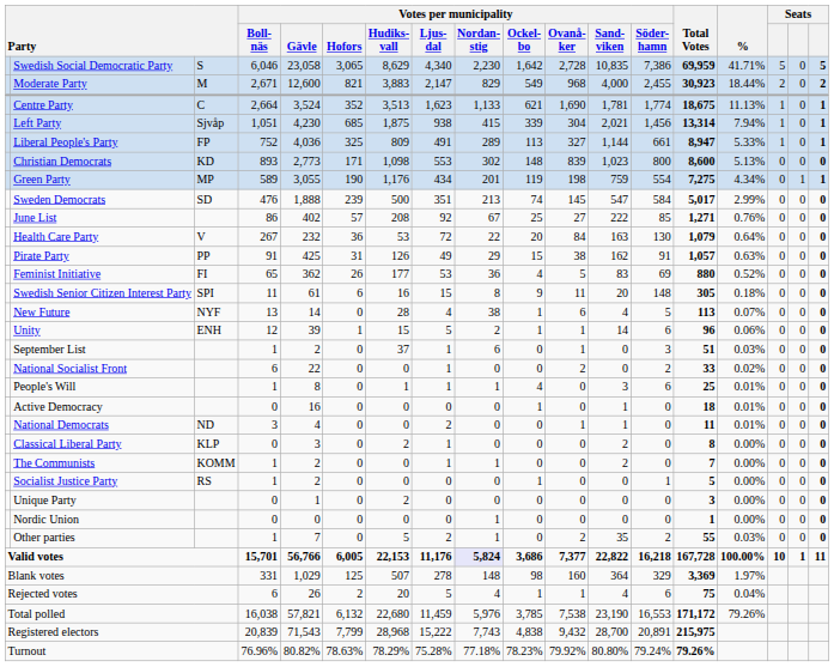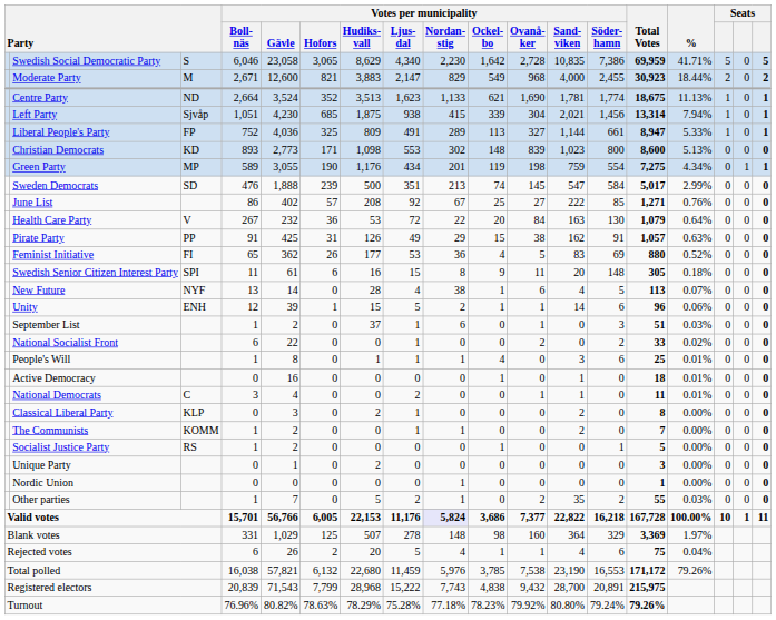 <table class="wikitable" border="1" style="text-align:right;">
 <tr>
 <th style="text-align:left;" valign=bottom rowspan=2 colspan=3>Party</th>
 <th colspan=10>Votes per municipality</th>
 <th align=center valign=bottom rowspan=2 width="50">Total Votes</th>
 <th align=center valign=bottom rowspan=2 width="50">%</th>
 <th colspan=3>Seats</th>
 </tr>
 <tr>
 <th align=center valign=bottom width="50"><a href='#'>Boll- näs</a></th>
 <th align=center valign=bottom width="50"><a href='#'>Gävle</a></th>
 <th align=center valign=bottom width="50"><a href='#'>Hofors</a></th>
 <th align=center valign=bottom width="50"><a href='#'>Hudiks- vall</a></th>
 <th align=center valign=bottom width="50"><a href='#'>Ljus- dal</a></th>
 <th align=center valign=bottom width="50"><a href='#'>Nordan- stig</a></th>
 <th align=center valign=bottom width="50"><a href='#'>Ockel- bo</a></th>
 <th align=center valign=bottom width="50"><a href='#'>Ovanå- ker</a></th>
 <th align=center valign=bottom width="50"><a href='#'>Sand- viken</a></th>
 <th align=center valign=bottom width="50"><a href='#'>Söder- hamn</a></th>
 <th align=center valign=bottom width="20"><small></small></th>
 <th align=center valign=bottom width="20"><small><a href='#'></a></small></th>
 <th align=center valign=bottom width="20"><small></small></th>
 </tr>
 <tr style="background:#CEE0F2;">
 <td></td>
 <td align=left style="white-space: nowrap;"><a href='#'>Swedish Social Democratic Party</a></td>
 <td align=left>S</td>
 <td>6,046</td>
 <td>23,058</td>
 <td>3,065</td>
 <td>8,629</td>
 <td>4,340</td>
 <td>2,230</td>
 <td>1,642</td>
 <td>2,728</td>
 <td>10,835</td>
 <td>7,386</td>
 <td><strong>69,959</strong></td>
 <td>41.71%</td>
 <td>5</td>
 <td>0</td>
 <td><strong>5</strong></td>
 </tr>
 <tr style="background:#CEE0F2;">
 <td></td>
 <td align=left><a href='#'>Moderate Party</a></td>
 <td align=left>M</td>
 <td>2,671</td>
 <td>12,600</td>
 <td>821</td>
 <td>3,883</td>
 <td>2,147</td>
 <td>829</td>
 <td>549</td>
 <td>968</td>
 <td>4,000</td>
 <td>2,455</td>
 <td><strong>30,923</strong></td>
 <td>18.44%</td>
 <td>2</td>
 <td>0</td>
 <td><strong>2</strong></td>
 </tr>
 <tr style="background:#CEE0F2; border-top:3px solid darkgray;">
 <td></td>
 <td align=left><a href='#'>Centre Party</a></td>
-<td align=left>C</td>
+<td align=left>ND</td>
 <td>2,664</td>
 <td>3,524</td>
 <td>352</td>
 <td>3,513</td>
 <td>1,623</td>
 <td>1,133</td>
 <td>621</td>
 <td>1,690</td>
 <td>1,781</td>
 <td>1,774</td>
 <td><strong>18,675</strong></td>
 <td>11.13%</td>
 <td>1</td>
 <td>0</td>
 <td><strong>1</strong></td>
 </tr>
 <tr style="background:#CEE0F2;">
 <td></td>
 <td align=left><a href='#'>Left Party</a></td>
 <td align=left>Sjvåp</td>
 <td>1,051</td>
 <td>4,230</td>
 <td>685</td>
 <td>1,875</td>
 <td>938</td>
 <td>415</td>
 <td>339</td>
 <td>304</td>
 <td>2,021</td>
 <td>1,456</td>
 <td><strong>13,314</strong></td>
 <td>7.94%</td>
 <td>1</td>
 <td>0</td>
 <td><strong>1</strong></td>
 </tr>
 <tr style="background:#CEE0F2;">
 <td></td>
 <td align=left><a href='#'>Liberal People's Party</a></td>
 <td align=left>FP</td>
 <td>752</td>
 <td>4,036</td>
 <td>325</td>
 <td>809</td>
 <td>491</td>
 <td>289</td>
 <td>113</td>
 <td>327</td>
 <td>1,144</td>
 <td>661</td>
 <td><strong>8,947</strong></td>
 <td>5.33%</td>
 <td>1</td>
 <td>0</td>
 <td><strong>1</strong></td>
 </tr>
 <tr style="background:#CEE0F2;">
 <td></td>
 <td align=left><a href='#'>Christian Democrats</a></td>
 <td align=left>KD</td>
 <td>893</td>
 <td>2,773</td>
 <td>171</td>
 <td>1,098</td>
 <td>553</td>
 <td>302</td>
 <td>148</td>
 <td>839</td>
 <td>1,023</td>
 <td>800</td>
 <td><strong>8,600</strong></td>
 <td>5.13%</td>
 <td>0</td>
 <td>0</td>
 <td><strong>0</strong></td>
 </tr>
 <tr style="background:#CEE0F2;">
 <td></td>
 <td align=left><a href='#'>Green Party</a></td>
 <td align=left>MP</td>
 <td>589</td>
 <td>3,055</td>
 <td>190</td>
 <td>1,176</td>
 <td>434</td>
 <td>201</td>
 <td>119</td>
 <td>198</td>
 <td>759</td>
 <td>554</td>
 <td><strong>7,275</strong></td>
 <td>4.34%</td>
 <td>0</td>
 <td>1</td>
 <td><strong>1</strong></td>
 </tr>
 <tr>
 <td></td>
 <td align=left><a href='#'>Sweden Democrats</a></td>
 <td align=left>SD</td>
 <td>476</td>
 <td>1,888</td>
 <td>239</td>
 <td>500</td>
 <td>351</td>
 <td>213</td>
 <td>74</td>
 <td>145</td>
 <td>547</td>
 <td>584</td>
 <td><strong>5,017</strong></td>
 <td>2.99%</td>
 <td>0</td>
 <td>0</td>
 <td><strong>0</strong></td>
 </tr>
 <tr>
 <td></td>
 <td align=left><a href='#'>June List</a></td>
 <td></td>
 <td>86</td>
 <td>402</td>
 <td>57</td>
 <td>208</td>
 <td>92</td>
 <td>67</td>
 <td>25</td>
 <td>27</td>
 <td>222</td>
 <td>85</td>
 <td><strong>1,271</strong></td>
 <td>0.76%</td>
 <td>0</td>
 <td>0</td>
 <td><strong>0</strong></td>
 </tr>
 <tr>
 <td></td>
 <td align=left><a href='#'>Health Care Party</a></td>
 <td align=left>V</td>
 <td>267</td>
 <td>232</td>
 <td>36</td>
 <td>53</td>
 <td>72</td>
 <td>22</td>
 <td>20</td>
 <td>84</td>
 <td>163</td>
 <td>130</td>
 <td><strong>1,079</strong></td>
 <td>0.64%</td>
 <td>0</td>
 <td>0</td>
 <td><strong>0</strong></td>
 </tr>
 <tr>
 <td></td>
 <td align=left><a href='#'>Pirate Party</a></td>
 <td align=left>PP</td>
 <td>91</td>
 <td>425</td>
 <td>31</td>
 <td>126</td>
 <td>49</td>
 <td>29</td>
 <td>15</td>
 <td>38</td>
 <td>162</td>
 <td>91</td>
 <td><strong>1,057</strong></td>
 <td>0.63%</td>
 <td>0</td>
 <td>0</td>
 <td><strong>0</strong></td>
 </tr>
 <tr>
 <td></td>
 <td align=left><a href='#'>Feminist Initiative</a></td>
 <td align=left>FI</td>
 <td>65</td>
 <td>362</td>
 <td>26</td>
 <td>177</td>
 <td>53</td>
 <td>36</td>
 <td>4</td>
 <td>5</td>
 <td>83</td>
 <td>69</td>
 <td><strong>880</strong></td>
 <td>0.52%</td>
 <td>0</td>
 <td>0</td>
 <td><strong>0</strong></td>
 </tr>
 <tr>
 <td></td>
 <td align=left><a href='#'>Swedish Senior Citizen Interest Party</a></td>
 <td align=left>SPI</td>
 <td>11</td>
 <td>61</td>
 <td>6</td>
 <td>16</td>
 <td>15</td>
 <td>8</td>
 <td>9</td>
 <td>11</td>
 <td>20</td>
 <td>148</td>
 <td><strong>305</strong></td>
 <td>0.18%</td>
 <td>0</td>
 <td>0</td>
 <td><strong>0</strong></td>
 </tr>
 <tr>
 <td></td>
 <td align=left><a href='#'>New Future</a></td>
 <td align=left>NYF</td>
 <td>13</td>
 <td>14</td>
 <td>0</td>
 <td>28</td>
 <td>4</td>
 <td>38</td>
 <td>1</td>
 <td>6</td>
 <td>4</td>
 <td>5</td>
 <td><strong>113</strong></td>
 <td>0.07%</td>
 <td>0</td>
 <td>0</td>
 <td><strong>0</strong></td>
 </tr>
 <tr>
 <td></td>
 <td align=left><a href='#'>Unity</a></td>
 <td align=left>ENH</td>
 <td>12</td>
 <td>39</td>
 <td>1</td>
 <td>15</td>
 <td>5</td>
 <td>2</td>
 <td>1</td>
 <td>1</td>
 <td>14</td>
 <td>6</td>
 <td><strong>96</strong></td>
 <td>0.06%</td>
 <td>0</td>
 <td>0</td>
 <td><strong>0</strong></td>
 </tr>
 <tr>
 <td></td>
 <td align=left>September List</td>
 <td></td>
 <td>1</td>
 <td>2</td>
 <td>0</td>
 <td>37</td>
 <td>1</td>
 <td>6</td>
 <td>0</td>
 <td>1</td>
 <td>0</td>
 <td>3</td>
 <td><strong>51</strong></td>
 <td>0.03%</td>
 <td>0</td>
 <td>0</td>
 <td><strong>0</strong></td>
 </tr>
 <tr>
 <td></td>
 <td align=left><a href='#'>National Socialist Front</a></td>
 <td></td>
 <td>6</td>
 <td>22</td>
 <td>0</td>
 <td>0</td>
 <td>1</td>
 <td>0</td>
 <td>0</td>
 <td>2</td>
 <td>0</td>
 <td>2</td>
 <td><strong>33</strong></td>
 <td>0.02%</td>
 <td>0</td>
 <td>0</td>
 <td><strong>0</strong></td>
 </tr>
 <tr>
 <td></td>
 <td align=left>People's Will</td>
 <td></td>
 <td>1</td>
 <td>8</td>
 <td>0</td>
 <td>1</td>
 <td>1</td>
 <td>1</td>
 <td>4</td>
 <td>0</td>
 <td>3</td>
 <td>6</td>
 <td><strong>25</strong></td>
 <td>0.01%</td>
 <td>0</td>
 <td>0</td>
 <td><strong>0</strong></td>
 </tr>
 <tr>
 <td></td>
 <td align=left>Active Democracy</td>
 <td></td>
 <td>0</td>
 <td>16</td>
 <td>0</td>
 <td>0</td>
 <td>0</td>
 <td>0</td>
 <td>1</td>
 <td>0</td>
 <td>1</td>
 <td>0</td>
 <td><strong>18</strong></td>
 <td>0.01%</td>
 <td>0</td>
 <td>0</td>
 <td><strong>0</strong></td>
 </tr>
 <tr>
 <td></td>
 <td align=left><a href='#'>National Democrats</a></td>
-<td align=left>ND</td>
+<td align=left>C</td>
 <td>3</td>
 <td>4</td>
 <td>0</td>
 <td>0</td>
 <td>2</td>
 <td>0</td>
 <td>0</td>
 <td>1</td>
 <td>1</td>
 <td>0</td>
 <td><strong>11</strong></td>
 <td>0.01%</td>
 <td>0</td>
 <td>0</td>
 <td><strong>0</strong></td>
 </tr>
 <tr>
 <td></td>
 <td align=left><a href='#'>Classical Liberal Party</a></td>
 <td align=left>KLP</td>
 <td>0</td>
 <td>3</td>
 <td>0</td>
 <td>2</td>
 <td>1</td>
 <td>0</td>
 <td>0</td>
 <td>0</td>
 <td>2</td>
 <td>0</td>
 <td><strong>8</strong></td>
 <td>0.00%</td>
 <td>0</td>
 <td>0</td>
 <td><strong>0</strong></td>
 </tr>
 <tr>
 <td></td>
 <td align=left><a href='#'>The Communists</a></td>
 <td align=left>KOMM</td>
 <td>1</td>
 <td>2</td>
 <td>0</td>
 <td>0</td>
 <td>1</td>
 <td>1</td>
 <td>0</td>
 <td>0</td>
 <td>2</td>
 <td>0</td>
 <td><strong>7</strong></td>
 <td>0.00%</td>
 <td>0</td>
 <td>0</td>
 <td><strong>0</strong></td>
 </tr>
 <tr>
 <td></td>
 <td align=left><a href='#'>Socialist Justice Party</a></td>
 <td align=left>RS</td>
 <td>1</td>
 <td>2</td>
 <td>0</td>
 <td>0</td>
 <td>0</td>
 <td>0</td>
 <td>1</td>
 <td>0</td>
 <td>0</td>
 <td>1</td>
 <td><strong>5</strong></td>
 <td>0.00%</td>
 <td>0</td>
 <td>0</td>
 <td><strong>0</strong></td>
 </tr>
 <tr>
 <td></td>
 <td align=left>Unique Party</td>
 <td></td>
 <td>0</td>
 <td>1</td>
 <td>0</td>
 <td>2</td>
 <td>0</td>
 <td>0</td>
 <td>0</td>
 <td>0</td>
 <td>0</td>
 <td>0</td>
 <td><strong>3</strong></td>
 <td>0.00%</td>
 <td>0</td>
 <td>0</td>
 <td><strong>0</strong></td>
 </tr>
 <tr>
 <td></td>
 <td align=left>Nordic Union</td>
 <td></td>
 <td>0</td>
 <td>0</td>
 <td>0</td>
 <td>0</td>
 <td>0</td>
 <td>1</td>
 <td>0</td>
 <td>0</td>
 <td>0</td>
 <td>0</td>
 <td><strong>1</strong></td>
 <td>0.00%</td>
 <td>0</td>
 <td>0</td>
 <td><strong>0</strong></td>
 </tr>
 <tr>
 <td></td>
 <td align=left>Other parties</td>
 <td></td>
 <td>1</td>
 <td>7</td>
 <td>0</td>
 <td>5</td>
 <td>2</td>
 <td>1</td>
 <td>0</td>
 <td>2</td>
 <td>35</td>
 <td>2</td>
 <td><strong>55</strong></td>
 <td>0.03%</td>
 <td>0</td>
 <td>0</td>
 <td><strong>0</strong></td>
 </tr>
 <tr style="font-weight:bold">
 <td align=left colspan=3>Valid votes</td>
 <td>15,701</td>
 <td>56,766</td>
 <td>6,005</td>
 <td>22,153</td>
 <td>11,176</td>
 <td style="background: lavender;">5,824</td>
 <td>3,686</td>
 <td>7,377</td>
 <td>22,822</td>
 <td>16,218</td>
 <td>167,728</td>
 <td>100.00%</td>
 <td>10</td>
 <td>1</td>
 <td>11</td>
 </tr>
 <tr>
 <td align=left colspan=3>Blank votes</td>
 <td>331</td>
 <td>1,029</td>
 <td>125</td>
 <td>507</td>
 <td>278</td>
 <td>148</td>
 <td>98</td>
 <td>160</td>
 <td>364</td>
 <td>329</td>
 <td><strong>3,369</strong></td>
 <td>1.97%</td>
 <td></td>
 <td></td>
 <td></td>
 </tr>
 <tr>
 <td align=left colspan=3>Rejected votes</td>
 <td>6</td>
 <td>26</td>
 <td>2</td>
 <td>20</td>
 <td>5</td>
 <td>4</td>
 <td>1</td>
 <td>1</td>
 <td>4</td>
 <td>6</td>
 <td><strong>75</strong></td>
 <td>0.04%</td>
 <td></td>
 <td></td>
 <td></td>
 </tr>
 <tr>
 <td align=left colspan=3>Total polled</td>
 <td>16,038</td>
 <td>57,821</td>
 <td>6,132</td>
 <td>22,680</td>
 <td>11,459</td>
 <td>5,976</td>
 <td>3,785</td>
 <td>7,538</td>
 <td>23,190</td>
 <td>16,553</td>
 <td><strong>171,172</strong></td>
 <td>79.26%</td>
 <td></td>
 <td></td>
 <td></td>
 </tr>
 <tr>
 <td align=left colspan=3>Registered electors</td>
 <td>20,839</td>
 <td>71,543</td>
 <td>7,799</td>
 <td>28,968</td>
 <td>15,222</td>
 <td>7,743</td>
 <td>4,838</td>
 <td>9,432</td>
 <td>28,700</td>
 <td>20,891</td>
 <td><strong>215,975</strong></td>
 <td></td>
 <td></td>
 <td></td>
 <td></td>
 </tr>
 <tr>
 <td align=left colspan=3>Turnout</td>
 <td>76.96%</td>
 <td>80.82%</td>
 <td>78.63%</td>
 <td>78.29%</td>
 <td>75.28%</td>
 <td>77.18%</td>
 <td>78.23%</td>
 <td>79.92%</td>
 <td>80.80%</td>
 <td>79.24%</td>
 <td><strong>79.26%</strong></td>
 <td></td>
 <td></td>
 <td></td>
 <td></td>
 </tr>
 </table>
